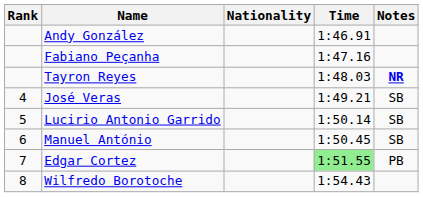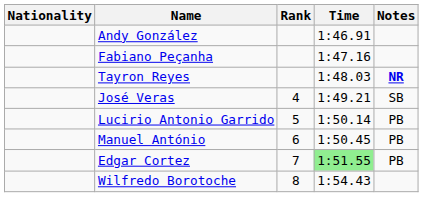 <table class="wikitable sortable" style="text-align:center">
 <tr>
+<th>Nationality</th>
+<th>Name</th>
 <th>Rank</th>
-<th>Name</th>
-<th>Nationality</th>
 <th>Time</th>
 <th>Notes</th>
 </tr>
 <tr>
+<td align=left></td>
+<td align=left><a href='#'>Andy González</a></td>
 <td></td>
-<td align=left><a href='#'>Andy González</a></td>
-<td align=left></td>
 <td>1:46.91</td>
 <td></td>
 </tr>
 <tr>
+<td align=left></td>
+<td align=left><a href='#'>Fabiano Peçanha</a></td>
 <td></td>
-<td align=left><a href='#'>Fabiano Peçanha</a></td>
-<td align=left></td>
 <td>1:47.16</td>
 <td></td>
 </tr>
 <tr>
+<td align=left></td>
+<td align=left><a href='#'>Tayron Reyes</a></td>
 <td></td>
-<td align=left><a href='#'>Tayron Reyes</a></td>
-<td align=left></td>
 <td>1:48.03</td>
 <td><strong><a href='#'>NR</a></strong></td>
 </tr>
 <tr>
+<td align=left></td>
+<td align=left><a href='#'>José Veras</a></td>
 <td>4</td>
-<td align=left><a href='#'>José Veras</a></td>
-<td align=left></td>
 <td>1:49.21</td>
 <td>SB</td>
 </tr>
 <tr>
+<td align=left></td>
+<td align=left><a href='#'>Lucirio Antonio Garrido</a></td>
 <td>5</td>
-<td align=left><a href='#'>Lucirio Antonio Garrido</a></td>
-<td align=left></td>
 <td>1:50.14</td>
-<td>SB</td>
+<td>PB</td>
 </tr>
 <tr>
+<td align=left></td>
+<td align=left><a href='#'>Manuel António</a></td>
 <td>6</td>
-<td align=left><a href='#'>Manuel António</a></td>
-<td align=left></td>
 <td>1:50.45</td>
-<td>SB</td>
+<td>PB</td>
 </tr>
 <tr>
+<td align=left></td>
+<td align=left><a href='#'>Edgar Cortez</a></td>
 <td>7</td>
-<td align=left><a href='#'>Edgar Cortez</a></td>
-<td align=left></td>
 <td style="background: lightgreen;">1:51.55</td>
 <td>PB</td>
 </tr>
 <tr>
+<td align=left></td>
+<td align=left><a href='#'>Wilfredo Borotoche</a></td>
 <td>8</td>
-<td align=left><a href='#'>Wilfredo Borotoche</a></td>
-<td align=left></td>
 <td>1:54.43</td>
 <td></td>
 </tr>
 </table>
